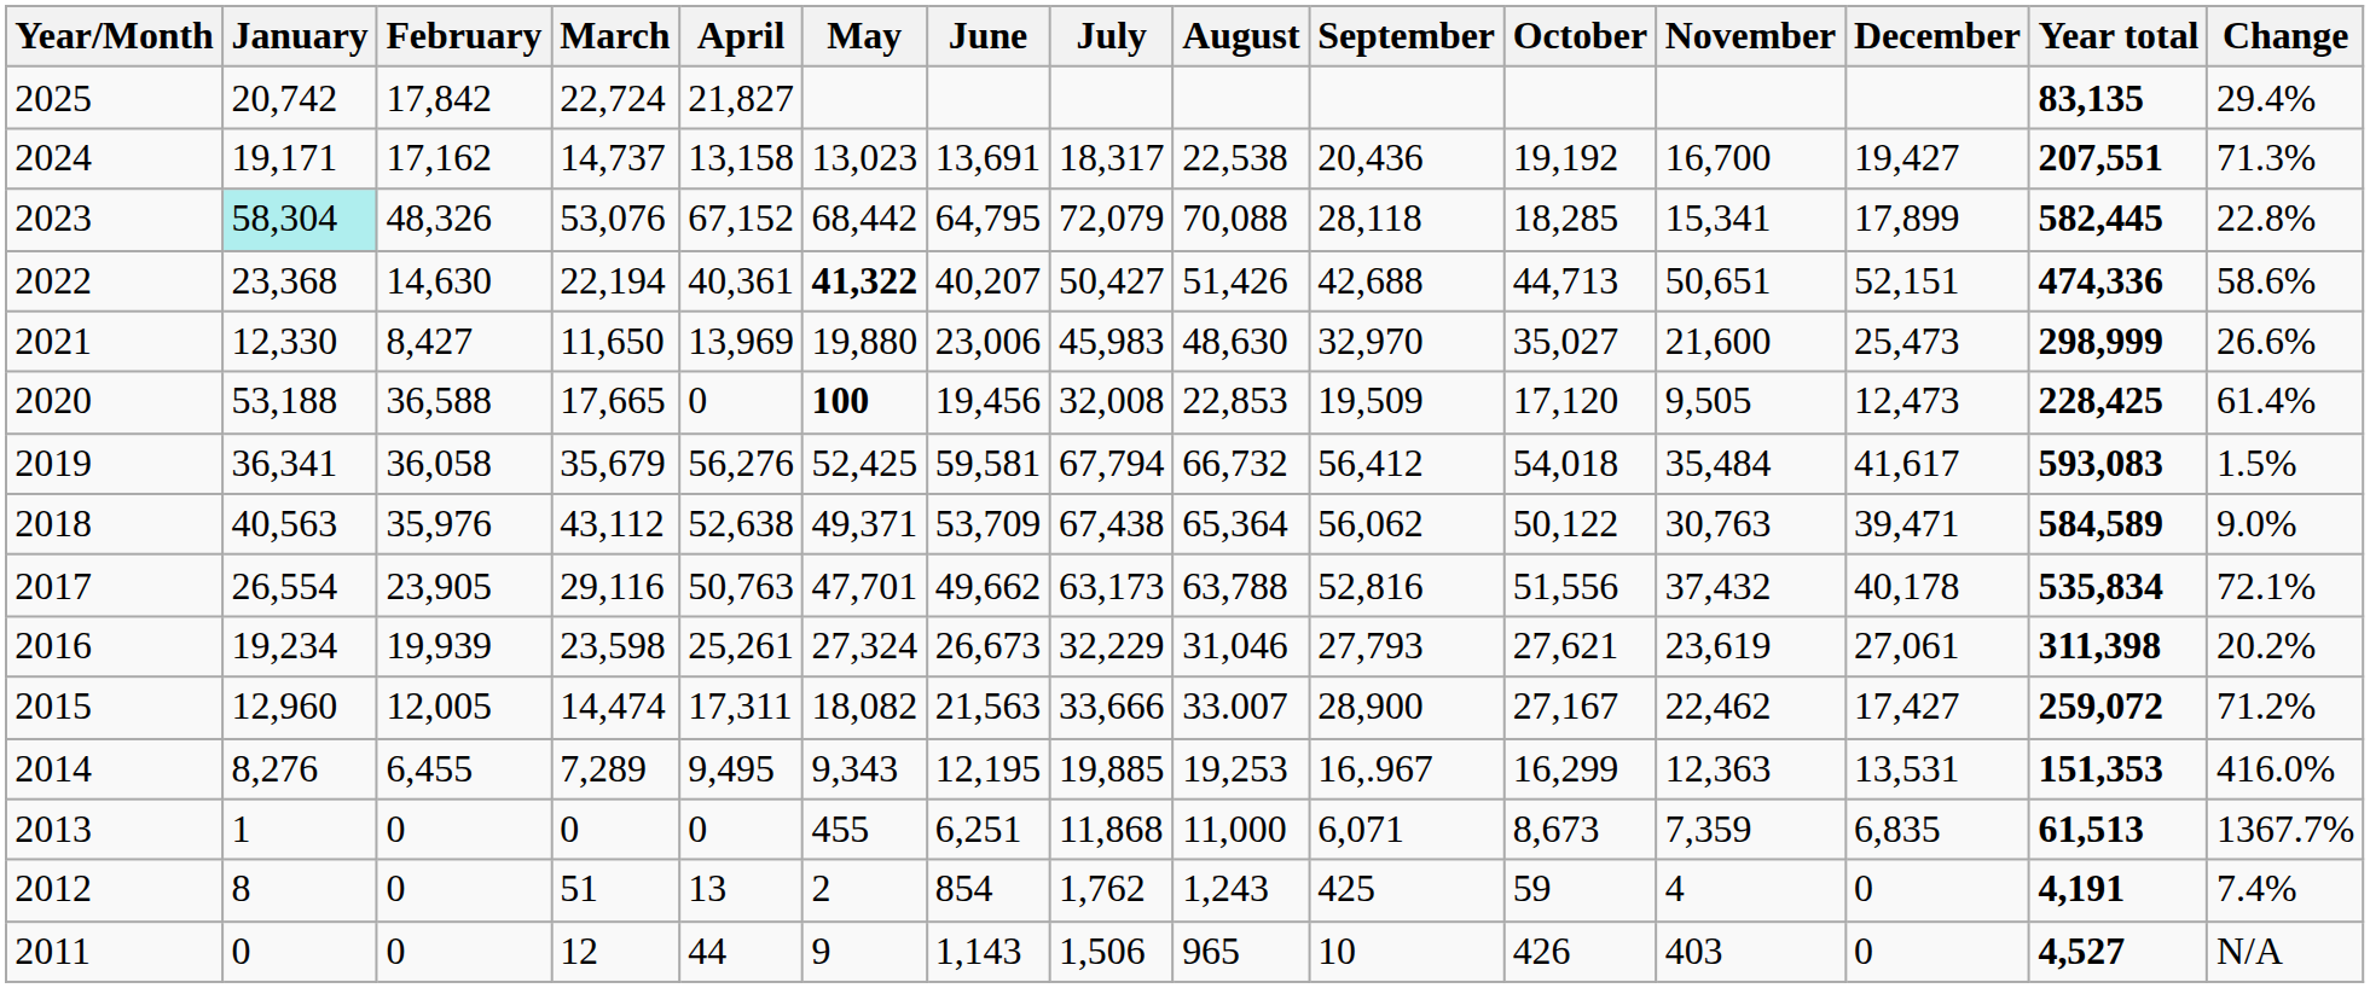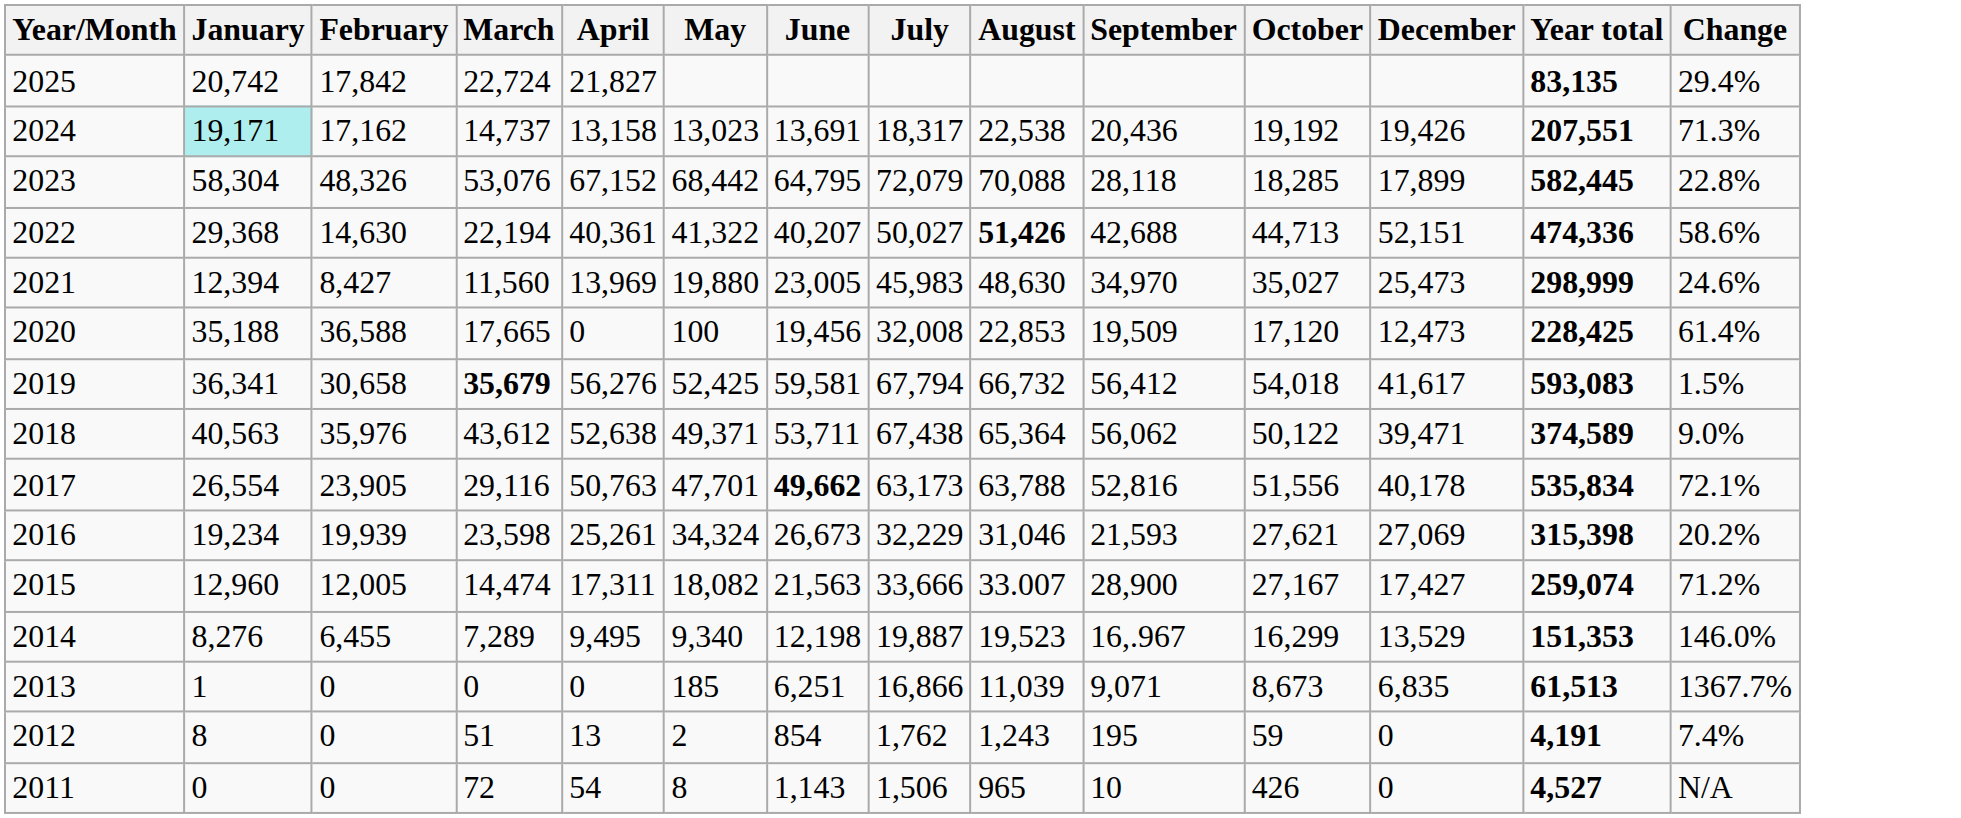 <table class="wikitable">
 <tr>
 <th>Year/Month </th>
 <th>January</th>
 <th>February</th>
 <th>March</th>
 <th>April</th>
 <th>May</th>
 <th>June</th>
 <th>July</th>
 <th>August</th>
 <th>September</th>
 <th>October</th>
-<th>November</th>
 <th>December</th>
 <th>Year total</th>
 <th>Change</th>
 </tr>
 <tr>
 <td>2025</td>
 <td>20,742</td>
 <td>17,842</td>
 <td>22,724</td>
 <td>21,827</td>
 <td></td>
 <td></td>
 <td></td>
 <td></td>
 <td></td>
 <td></td>
 <td></td>
-<td></td>
 <td><strong>83,135</strong></td>
 <td>29.4%</td>
 </tr>
 <tr>
 <td>2024</td>
-<td>19,171</td>
+<td style="background: paleturquoise;">19,171</td>
 <td>17,162</td>
 <td>14,737</td>
 <td>13,158</td>
 <td>13,023</td>
 <td>13,691</td>
 <td>18,317</td>
 <td>22,538</td>
 <td>20,436</td>
 <td>19,192</td>
-<td>16,700</td>
-<td>19,427</td>
+<td>19,426</td>
 <td><strong>207,551</strong></td>
 <td>71.3%</td>
 </tr>
 <tr>
 <td>2023</td>
-<td style="background: paleturquoise;">58,304</td>
+<td>58,304</td>
 <td>48,326</td>
 <td>53,076</td>
 <td>67,152</td>
 <td>68,442</td>
 <td>64,795</td>
 <td>72,079</td>
 <td>70,088</td>
 <td>28,118</td>
 <td>18,285</td>
-<td>15,341</td>
 <td>17,899</td>
 <td><strong>582,445</strong></td>
 <td>22.8%</td>
 </tr>
 <tr>
 <td>2022</td>
-<td>23,368</td>
+<td>29,368</td>
 <td>14,630</td>
 <td>22,194</td>
 <td>40,361</td>
-<td><strong>41,322</strong></td>
+<td>41,322</td>
 <td>40,207</td>
-<td>50,427</td>
-<td>51,426</td>
+<td>50,027</td>
+<td><strong>51,426</strong></td>
 <td>42,688</td>
 <td>44,713</td>
-<td>50,651</td>
 <td>52,151</td>
 <td><strong>474,336</strong></td>
 <td>58.6%</td>
 </tr>
 <tr>
 <td>2021</td>
-<td>12,330</td>
+<td>12,394</td>
 <td>8,427</td>
-<td>11,650</td>
+<td>11,560</td>
 <td>13,969</td>
 <td>19,880</td>
-<td>23,006</td>
+<td>23,005</td>
 <td>45,983</td>
 <td>48,630</td>
-<td>32,970</td>
+<td>34,970</td>
 <td>35,027</td>
-<td>21,600</td>
 <td>25,473</td>
 <td><strong>298,999</strong></td>
-<td>26.6%</td>
+<td>24.6%</td>
 </tr>
 <tr>
 <td>2020</td>
-<td>53,188</td>
+<td>35,188</td>
 <td>36,588</td>
 <td>17,665</td>
 <td>0</td>
-<td><strong>100</strong></td>
+<td>100</td>
 <td>19,456</td>
 <td>32,008</td>
 <td>22,853</td>
 <td>19,509</td>
 <td>17,120</td>
-<td>9,505</td>
 <td>12,473</td>
 <td><strong>228,425</strong></td>
 <td>61.4%</td>
 </tr>
 <tr>
 <td>2019</td>
 <td>36,341</td>
-<td>36,058</td>
-<td>35,679</td>
+<td>30,658</td>
+<td><strong>35,679</strong></td>
 <td>56,276</td>
 <td>52,425</td>
 <td>59,581</td>
 <td>67,794</td>
 <td>66,732</td>
 <td>56,412</td>
 <td>54,018</td>
-<td>35,484</td>
 <td>41,617</td>
 <td><strong>593,083</strong></td>
 <td>1.5%</td>
 </tr>
 <tr>
 <td>2018</td>
 <td>40,563</td>
 <td>35,976</td>
-<td>43,112</td>
+<td>43,612</td>
 <td>52,638</td>
 <td>49,371</td>
-<td>53,709</td>
+<td>53,711</td>
 <td>67,438</td>
 <td>65,364</td>
 <td>56,062</td>
 <td>50,122</td>
-<td>30,763</td>
 <td>39,471</td>
-<td><strong>584,589</strong></td>
+<td><strong>374,589</strong></td>
 <td>9.0%</td>
 </tr>
 <tr>
 <td>2017</td>
 <td>26,554</td>
 <td>23,905</td>
 <td>29,116</td>
 <td>50,763</td>
 <td>47,701</td>
-<td>49,662</td>
+<td><strong>49,662</strong></td>
 <td>63,173</td>
 <td>63,788</td>
 <td>52,816</td>
 <td>51,556</td>
-<td>37,432</td>
 <td>40,178</td>
 <td><strong>535,834</strong></td>
 <td>72.1%</td>
 </tr>
 <tr>
 <td>2016</td>
 <td>19,234</td>
 <td>19,939</td>
 <td>23,598</td>
 <td>25,261</td>
-<td>27,324</td>
+<td>34,324</td>
 <td>26,673</td>
 <td>32,229</td>
 <td>31,046</td>
-<td>27,793</td>
+<td>21,593</td>
 <td>27,621</td>
-<td>23,619</td>
-<td>27,061</td>
-<td><strong>311,398</strong></td>
+<td>27,069</td>
+<td><strong>315,398</strong></td>
 <td>20.2%</td>
 </tr>
 <tr>
 <td>2015</td>
 <td>12,960</td>
 <td>12,005</td>
 <td>14,474</td>
 <td>17,311</td>
 <td>18,082</td>
 <td>21,563</td>
 <td>33,666</td>
 <td>33.007</td>
 <td>28,900</td>
 <td>27,167</td>
-<td>22,462</td>
 <td>17,427</td>
-<td><strong>259,072</strong></td>
+<td><strong>259,074</strong></td>
 <td>71.2%</td>
 </tr>
 <tr>
 <td>2014</td>
 <td>8,276</td>
 <td>6,455</td>
 <td>7,289</td>
 <td>9,495</td>
-<td>9,343</td>
-<td>12,195</td>
-<td>19,885</td>
-<td>19,253</td>
+<td>9,340</td>
+<td>12,198</td>
+<td>19,887</td>
+<td>19,523</td>
 <td>16,.967</td>
 <td>16,299</td>
-<td>12,363</td>
-<td>13,531</td>
+<td>13,529</td>
 <td><strong>151,353</strong></td>
-<td>416.0%</td>
+<td>146.0%</td>
 </tr>
 <tr>
 <td>2013</td>
 <td>1</td>
 <td>0</td>
 <td>0</td>
 <td>0</td>
-<td>455</td>
+<td>185</td>
 <td>6,251</td>
-<td>11,868</td>
-<td>11,000</td>
-<td>6,071</td>
+<td>16,866</td>
+<td>11,039</td>
+<td>9,071</td>
 <td>8,673</td>
-<td>7,359</td>
 <td>6,835</td>
 <td><strong>61,513</strong></td>
 <td>1367.7%</td>
 </tr>
 <tr>
 <td>2012</td>
 <td>8</td>
 <td>0</td>
 <td>51</td>
 <td>13</td>
 <td>2</td>
 <td>854</td>
 <td>1,762</td>
 <td>1,243</td>
-<td>425</td>
+<td>195</td>
 <td>59</td>
-<td>4</td>
 <td>0</td>
 <td><strong>4,191</strong></td>
 <td>7.4%</td>
 </tr>
 <tr>
 <td>2011</td>
 <td>0</td>
 <td>0</td>
-<td>12</td>
-<td>44</td>
-<td>9</td>
+<td>72</td>
+<td>54</td>
+<td>8</td>
 <td>1,143</td>
 <td>1,506</td>
 <td>965</td>
 <td>10</td>
 <td>426</td>
-<td>403</td>
 <td>0</td>
 <td><strong>4,527</strong></td>
 <td>N/A</td>
 </tr>
 </table>
